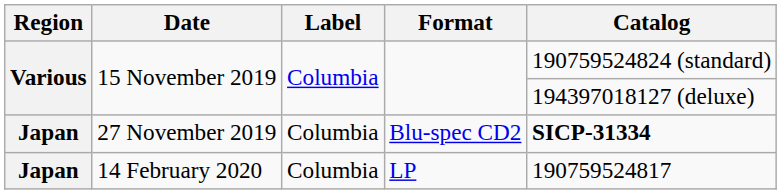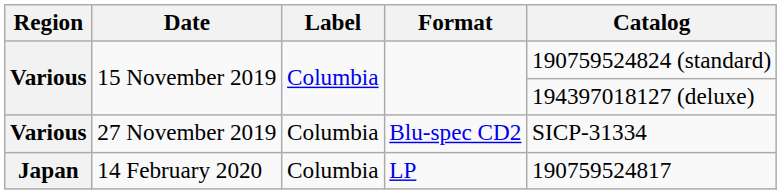 <table class="wikitable plainrowheaders">
 <tr>
 <th>Region</th>
 <th>Date</th>
 <th>Label</th>
 <th>Format</th>
 <th>Catalog</th>
 </tr>
 <tr>
 <th scope="row" rowspan="2">Various</th>
 <td rowspan="2">15 November 2019</td>
 <td rowspan="2"><a href='#'>Columbia</a></td>
 <td rowspan="2"></td>
 <td>190759524824 (standard)</td>
 </tr>
 <tr>
 <td>194397018127 (deluxe)</td>
 </tr>
 <tr>
-<th scope="row">Japan</th>
+<th scope="row">Various</th>
 <td>27 November 2019</td>
 <td>Columbia</td>
 <td><a href='#'>Blu-spec CD2</a></td>
-<td><strong>SICP-31334</strong></td>
+<td>SICP-31334</td>
 </tr>
 <tr>
 <th scope="row">Japan</th>
 <td>14 February 2020</td>
 <td>Columbia</td>
 <td><a href='#'>LP</a></td>
 <td>190759524817</td>
 </tr>
 </table>
